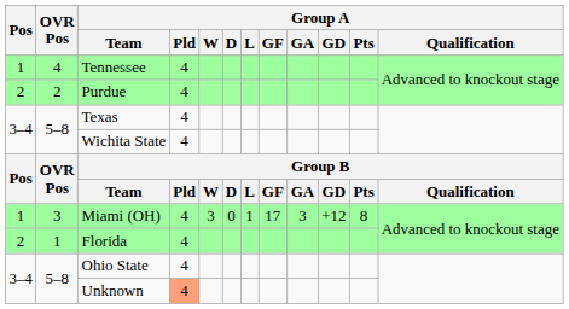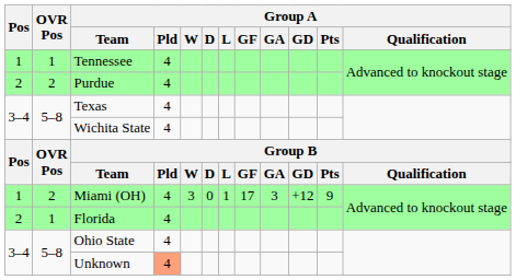 <table class="wikitable" style="text-align:center">
 <tr>
 <th rowspan="2">Pos</th>
 <th rowspan="2">OVR<br>Pos</th>
 <th colspan="10">Group A</th>
 </tr>
 <tr>
 <th>Team</th>
 <th>Pld</th>
 <th>W</th>
 <th>D</th>
 <th>L</th>
 <th>GF</th>
 <th>GA</th>
 <th>GD</th>
 <th>Pts</th>
 <th>Qualification</th>
 </tr>
 <tr bgcolor="#9eff9e">
 <td>1</td>
-<td>4</td>
+<td>1</td>
 <td style="text-align:left">Tennessee</td>
 <td>4</td>
 <td></td>
 <td></td>
 <td></td>
 <td></td>
 <td></td>
 <td></td>
 <td></td>
 <td rowspan="2">Advanced to knockout stage</td>
 </tr>
 <tr bgcolor="#9eff9e">
 <td>2</td>
 <td>2</td>
 <td style="text-align:left">Purdue</td>
 <td>4</td>
 <td></td>
 <td></td>
 <td></td>
 <td></td>
 <td></td>
 <td></td>
 <td></td>
 </tr>
 <tr>
 <td rowspan="2">3–4</td>
 <td rowspan="2">5–8</td>
 <td style="text-align:left">Texas</td>
 <td>4</td>
 <td></td>
 <td></td>
 <td></td>
 <td></td>
 <td></td>
 <td></td>
 <td></td>
 <td rowspan="2"></td>
 </tr>
 <tr>
 <td style="text-align:left">Wichita State</td>
 <td>4</td>
 <td></td>
 <td></td>
 <td></td>
 <td></td>
 <td></td>
 <td></td>
 <td></td>
 </tr>
 <tr>
 <th rowspan="2">Pos</th>
 <th rowspan="2">OVR<br>Pos</th>
 <th colspan="10">Group B</th>
 </tr>
 <tr>
 <th>Team</th>
 <th>Pld</th>
 <th>W</th>
 <th>D</th>
 <th>L</th>
 <th>GF</th>
 <th>GA</th>
 <th>GD</th>
 <th>Pts</th>
 <th>Qualification</th>
 </tr>
 <tr bgcolor="#9eff9e">
 <td>1</td>
-<td>3</td>
+<td>2</td>
 <td style="text-align:left">Miami (OH)</td>
 <td>4</td>
 <td>3</td>
 <td>0</td>
 <td>1</td>
 <td>17</td>
 <td>3</td>
 <td>+12</td>
-<td>8</td>
+<td>9</td>
 <td rowspan="2">Advanced to knockout stage</td>
 </tr>
 <tr bgcolor="#9eff9e">
 <td>2</td>
 <td>1</td>
 <td style="text-align:left">Florida</td>
 <td>4</td>
 <td></td>
 <td></td>
 <td></td>
 <td></td>
 <td></td>
 <td></td>
 <td></td>
 </tr>
 <tr>
 <td rowspan="2">3–4</td>
 <td rowspan="2">5–8</td>
 <td style="text-align:left">Ohio State</td>
 <td>4</td>
 <td></td>
 <td></td>
 <td></td>
 <td></td>
 <td></td>
 <td></td>
 <td></td>
 <td rowspan="2"></td>
 </tr>
 <tr>
 <td style="text-align:left">Unknown</td>
 <td style="background: lightsalmon;">4</td>
 <td></td>
 <td></td>
 <td></td>
 <td></td>
 <td></td>
 <td></td>
 <td></td>
 </tr>
 </table>
